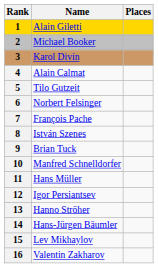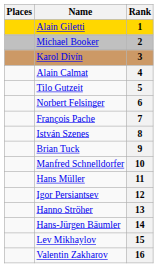 <table class="wikitable">
 <tr>
+<th>Places</th>
+<th>Name</th>
 <th>Rank</th>
-<th>Name</th>
-<th>Places</th>
 </tr>
 <tr bgcolor="gold">
+<td></td>
+<td> <a href='#'>Alain Giletti</a></td>
 <td align="center"><strong>1</strong></td>
-<td> <a href='#'>Alain Giletti</a></td>
-<td></td>
 </tr>
 <tr bgcolor="silver">
+<td></td>
+<td> <a href='#'>Michael Booker</a></td>
 <td align="center"><strong>2</strong></td>
-<td> <a href='#'>Michael Booker</a></td>
-<td></td>
 </tr>
 <tr bgcolor="cc9966">
+<td></td>
+<td> <a href='#'>Karol Divín</a></td>
 <td align="center"><strong>3</strong></td>
-<td> <a href='#'>Karol Divín</a></td>
-<td></td>
 </tr>
 <tr>
+<td></td>
+<td> <a href='#'>Alain Calmat</a></td>
 <th>4</th>
-<td> <a href='#'>Alain Calmat</a></td>
-<td></td>
 </tr>
 <tr>
+<td></td>
+<td> <a href='#'>Tilo Gutzeit</a></td>
 <th>5</th>
-<td> <a href='#'>Tilo Gutzeit</a></td>
-<td></td>
 </tr>
 <tr>
+<td></td>
+<td> <a href='#'>Norbert Felsinger</a></td>
 <th>6</th>
-<td> <a href='#'>Norbert Felsinger</a></td>
-<td></td>
 </tr>
 <tr>
+<td></td>
+<td> <a href='#'>François Pache</a></td>
 <th>7</th>
-<td> <a href='#'>François Pache</a></td>
-<td></td>
 </tr>
 <tr>
+<td></td>
+<td> <a href='#'>István Szenes</a></td>
 <th>8</th>
-<td> <a href='#'>István Szenes</a></td>
-<td></td>
 </tr>
 <tr>
+<td></td>
+<td> <a href='#'>Brian Tuck</a></td>
 <th>9</th>
-<td> <a href='#'>Brian Tuck</a></td>
-<td></td>
 </tr>
 <tr>
+<td></td>
+<td> <a href='#'>Manfred Schnelldorfer</a></td>
 <th>10</th>
-<td> <a href='#'>Manfred Schnelldorfer</a></td>
-<td></td>
 </tr>
 <tr>
+<td></td>
+<td> <a href='#'>Hans Müller</a></td>
 <th>11</th>
-<td> <a href='#'>Hans Müller</a></td>
-<td></td>
 </tr>
 <tr>
+<td></td>
+<td> <a href='#'>Igor Persiantsev</a></td>
 <th>12</th>
-<td> <a href='#'>Igor Persiantsev</a></td>
-<td></td>
 </tr>
 <tr>
+<td></td>
+<td> <a href='#'>Hanno Ströher</a></td>
 <th>13</th>
-<td> <a href='#'>Hanno Ströher</a></td>
-<td></td>
 </tr>
 <tr>
+<td></td>
+<td> <a href='#'>Hans-Jürgen Bäumler</a></td>
 <th>14</th>
-<td> <a href='#'>Hans-Jürgen Bäumler</a></td>
-<td></td>
 </tr>
 <tr>
+<td></td>
+<td> <a href='#'>Lev Mikhaylov</a></td>
 <th>15</th>
-<td> <a href='#'>Lev Mikhaylov</a></td>
-<td></td>
 </tr>
 <tr>
+<td></td>
+<td> <a href='#'>Valentin Zakharov</a></td>
 <th>16</th>
-<td> <a href='#'>Valentin Zakharov</a></td>
-<td></td>
 </tr>
 </table>
